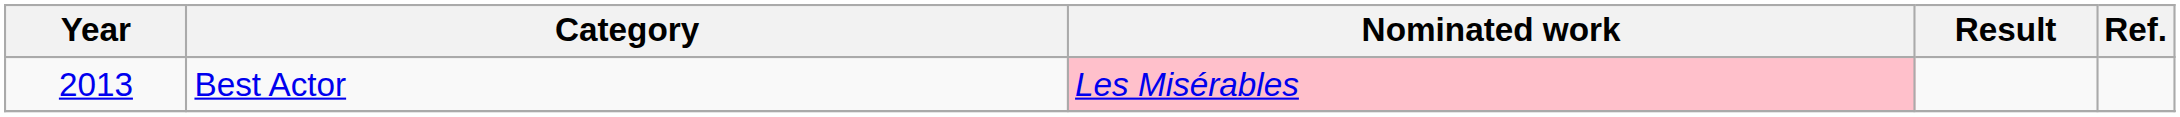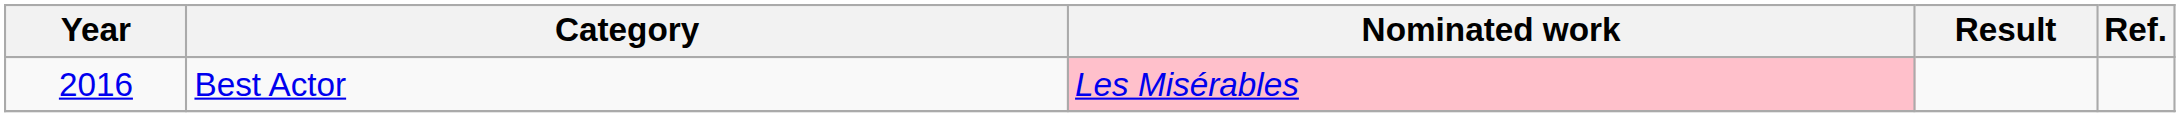 <table class=wikitable>
 <tr>
 <th scope="col" style="width:5em;">Year</th>
 <th scope="col" style="width:26em;">Category</th>
 <th scope="col" style="width:25em;">Nominated work</th>
 <th scope="col" style="width:5em;">Result</th>
 <th>Ref.</th>
 </tr>
 <tr>
-<td style="text-align:center;"><a href='#'>2013</a></td>
+<td style="text-align:center;"><a href='#'>2016</a></td>
 <td><a href='#'>Best Actor</a></td>
 <td style="background: pink;"><em><a href='#'>Les Misérables</a></em></td>
 <td></td>
 <td style="text-align:center;"></td>
 </tr>
 <tr>
 </tr>
 </table>
